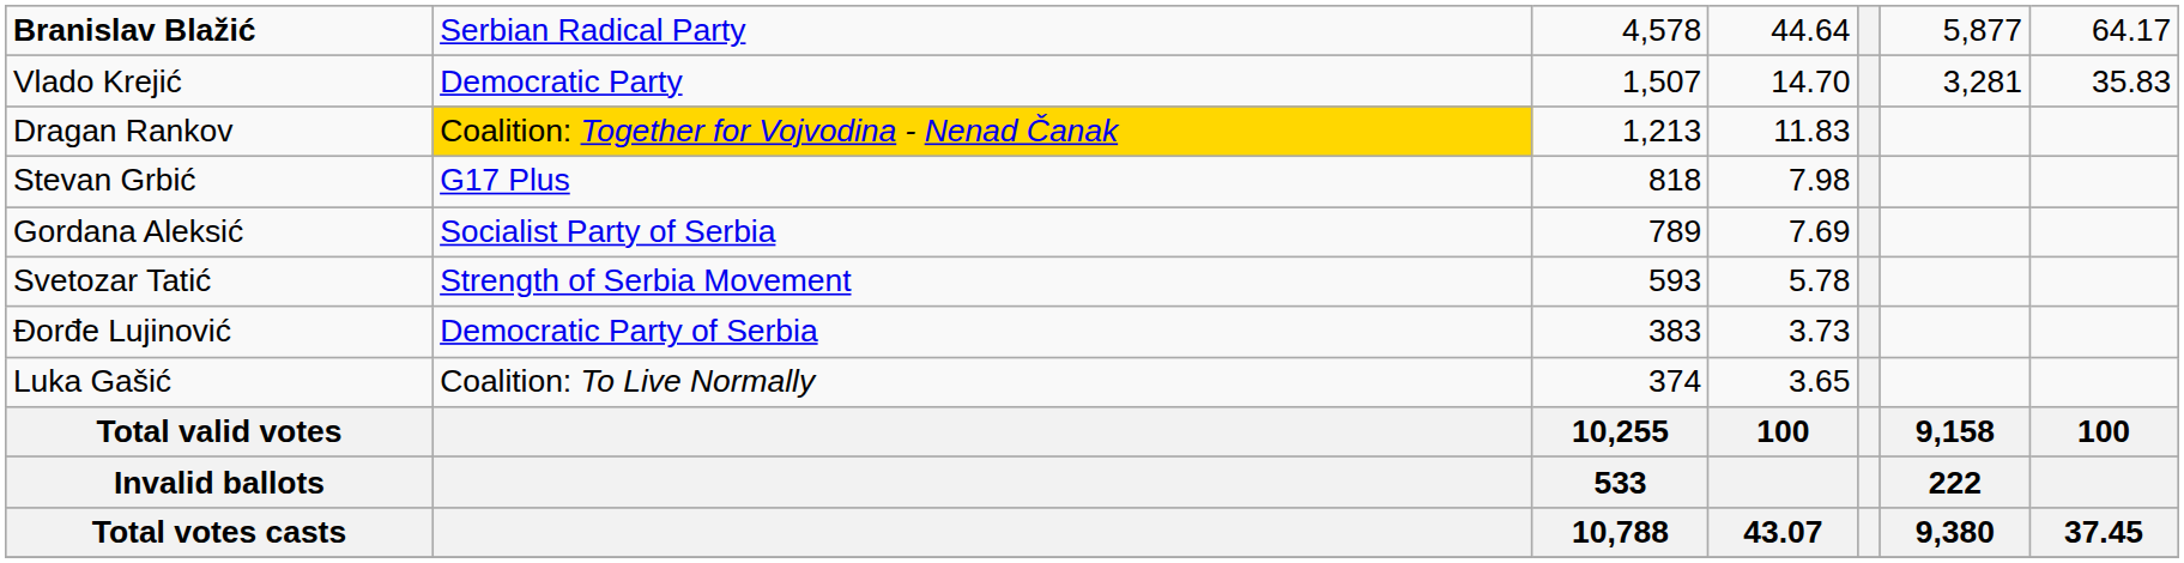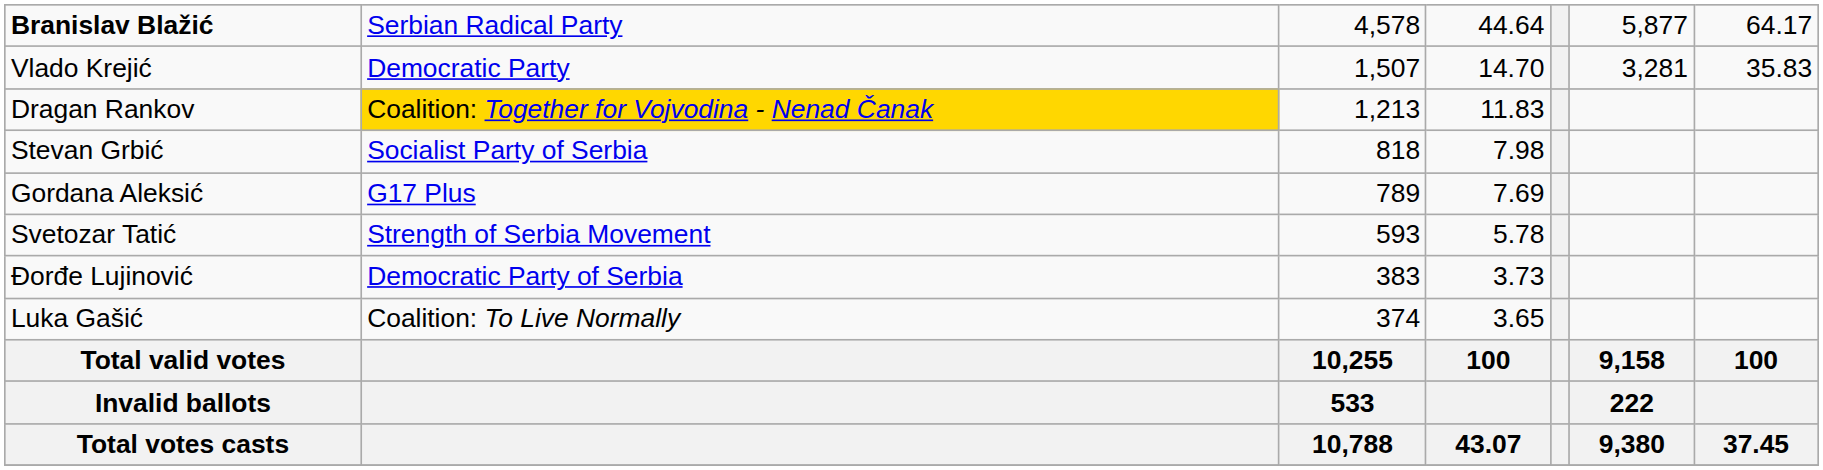 <table style="width:1100px;" class="wikitable">
 <tr>
 <td align="left"><strong>Branislav Blažić</strong></td>
 <td align="left"><a href='#'>Serbian Radical Party</a></td>
 <td align="right">4,578</td>
 <td align="right">44.64</td>
 <th align="left"></th>
 <td align="right">5,877</td>
 <td align="right">64.17</td>
 </tr>
 <tr>
 <td align="left">Vlado Krejić</td>
 <td align="left"><a href='#'>Democratic Party</a></td>
 <td align="right">1,507</td>
 <td align="right">14.70</td>
 <th align="left"></th>
 <td align="right">3,281</td>
 <td align="right">35.83</td>
 </tr>
 <tr>
 <td align="left">Dragan Rankov</td>
 <td align="left" style="background: gold;">Coalition: <em><a href='#'>Together for Vojvodina</a> - <a href='#'>Nenad Čanak</a></em></td>
 <td align="right">1,213</td>
 <td align="right">11.83</td>
 <th align="left"></th>
 <td align="right"></td>
 <td align="right"></td>
 </tr>
 <tr>
 <td align="left">Stevan Grbić</td>
-<td align="left"><a href='#'>G17 Plus</a></td>
+<td align="left"><a href='#'>Socialist Party of Serbia</a></td>
 <td align="right">818</td>
 <td align="right">7.98</td>
 <th align="left"></th>
 <td align="right"></td>
 <td align="right"></td>
 </tr>
 <tr>
 <td align="left">Gordana Aleksić</td>
-<td align="left"><a href='#'>Socialist Party of Serbia</a></td>
+<td align="left"><a href='#'>G17 Plus</a></td>
 <td align="right">789</td>
 <td align="right">7.69</td>
 <th align="left"></th>
 <td align="right"></td>
 <td align="right"></td>
 </tr>
 <tr>
 <td align="left">Svetozar Tatić</td>
 <td align="left"><a href='#'>Strength of Serbia Movement</a></td>
 <td align="right">593</td>
 <td align="right">5.78</td>
 <th align="left"></th>
 <td align="right"></td>
 <td align="right"></td>
 </tr>
 <tr>
 <td align="left">Đorđe Lujinović</td>
 <td align="left"><a href='#'>Democratic Party of Serbia</a></td>
 <td align="right">383</td>
 <td align="right">3.73</td>
 <th align="left"></th>
 <td align="right"></td>
 <td align="right"></td>
 </tr>
 <tr>
 <td align="left">Luka Gašić</td>
 <td align="left">Coalition: <em>To Live Normally</em></td>
 <td align="right">374</td>
 <td align="right">3.65</td>
 <th align="left"></th>
 <td align="right"></td>
 <td align="right"></td>
 </tr>
 <tr>
 <th align="left">Total valid votes</th>
 <th align="left"></th>
 <th align="right">10,255</th>
 <th align="right">100</th>
 <th align="left"></th>
 <th align="right">9,158</th>
 <th align="right">100</th>
 </tr>
 <tr>
 <th align="left">Invalid ballots</th>
 <th align="left"></th>
 <th align="right">533</th>
 <th align="right"></th>
 <th align="left"></th>
 <th align="right">222</th>
 <th align="right"></th>
 </tr>
 <tr>
 <th align="left">Total votes casts</th>
 <th align="left"></th>
 <th align="right">10,788</th>
 <th align="right">43.07</th>
 <th align="left"></th>
 <th align="right">9,380</th>
 <th align="right">37.45</th>
 </tr>
 <tr>
 </tr>
 </table>
